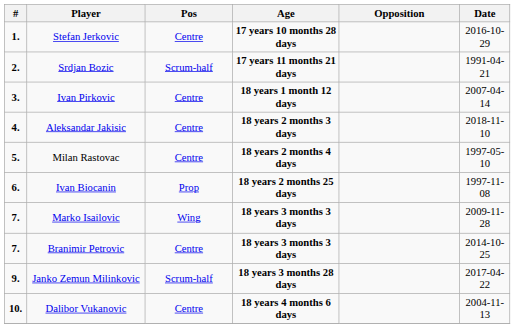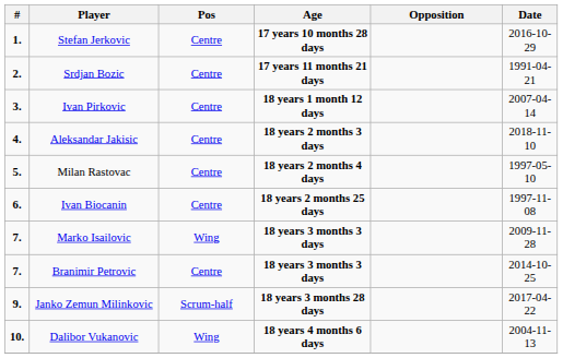 <table class="wikitable" style="font-size:95%; text-align:center;">
 <tr>
 <th style="width:25px;">#</th>
 <th style="width:162px;">Player</th>
 <th style="width:118px;">Pos</th>
 <th style="width:145px;">Age</th>
 <th style="width:165px;">Opposition</th>
 <th style="width:65px;">Date</th>
 </tr>
 <tr>
 <td><strong>1.</strong></td>
 <td><a href='#'>Stefan Jerkovic</a></td>
 <td><a href='#'>Centre</a></td>
 <td><strong>17 years 10 months 28 days</strong></td>
 <td></td>
 <td>2016-10-29</td>
 </tr>
 <tr>
 <td><strong>2.</strong></td>
 <td><a href='#'>Srdjan Bozic</a></td>
-<td><a href='#'>Scrum-half</a></td>
+<td><a href='#'>Centre</a></td>
 <td><strong>17 years 11 months 21 days</strong></td>
 <td></td>
 <td>1991-04-21</td>
 </tr>
 <tr>
 <td><strong>3.</strong></td>
 <td><a href='#'>Ivan Pirkovic</a></td>
 <td><a href='#'>Centre</a></td>
 <td><strong>18 years 1 month 12 days</strong></td>
 <td></td>
 <td>2007-04-14</td>
 </tr>
 <tr>
 <td><strong>4.</strong></td>
 <td><a href='#'>Aleksandar Jakisic</a></td>
 <td><a href='#'>Centre</a></td>
 <td><strong>18 years 2 months 3 days</strong></td>
 <td></td>
 <td>2018-11-10</td>
 </tr>
 <tr>
 <td><strong>5.</strong></td>
 <td>Milan Rastovac</td>
 <td><a href='#'>Centre</a></td>
 <td><strong>18 years 2 months 4 days</strong></td>
 <td></td>
 <td>1997-05-10</td>
 </tr>
 <tr>
 <td><strong>6.</strong></td>
 <td><a href='#'>Ivan Biocanin</a></td>
-<td><a href='#'>Prop</a></td>
+<td><a href='#'>Centre</a></td>
 <td><strong>18 years 2 months 25 days</strong></td>
 <td></td>
 <td>1997-11-08</td>
 </tr>
 <tr>
 <td><strong>7.</strong></td>
 <td><a href='#'>Marko Isailovic</a></td>
 <td><a href='#'>Wing</a></td>
 <td><strong>18 years 3 months 3 days</strong></td>
 <td></td>
 <td>2009-11-28</td>
 </tr>
 <tr>
 <td><strong>7.</strong></td>
 <td><a href='#'>Branimir Petrovic</a></td>
 <td><a href='#'>Centre</a></td>
 <td><strong>18 years 3 months 3 days</strong></td>
 <td></td>
 <td>2014-10-25</td>
 </tr>
 <tr>
 <td><strong>9.</strong></td>
 <td><a href='#'>Janko Zemun Milinkovic</a></td>
 <td><a href='#'>Scrum-half</a></td>
 <td><strong>18 years 3 months 28 days</strong></td>
 <td></td>
 <td>2017-04-22</td>
 </tr>
 <tr>
 <td><strong>10.</strong></td>
 <td><a href='#'>Dalibor Vukanovic</a></td>
-<td><a href='#'>Centre</a></td>
+<td><a href='#'>Wing</a></td>
 <td><strong>18 years 4 months 6 days</strong></td>
 <td></td>
 <td>2004-11-13</td>
 </tr>
 <tr>
 </tr>
 </table>
